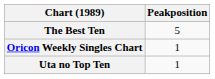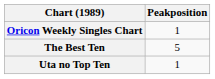 <table class="wikitable plainrowheaders" style="text-align:center;">
 <tr>
 <th>Chart (1989)</th>
 <th>Peakposition</th>
 </tr>
 <tr>
+<th scope="row"><a href='#'>Oricon</a> Weekly Singles Chart</th>
+<td>1</td>
+</tr>
+<tr>
 <th scope="row">The Best Ten</th>
 <td>5</td>
-</tr>
-<tr>
-<th scope="row"><a href='#'>Oricon</a> Weekly Singles Chart</th>
-<td>1</td>
 </tr>
 <tr>
 <th scope="row">Uta no Top Ten</th>
 <td>1</td>
 </tr>
 </table>
